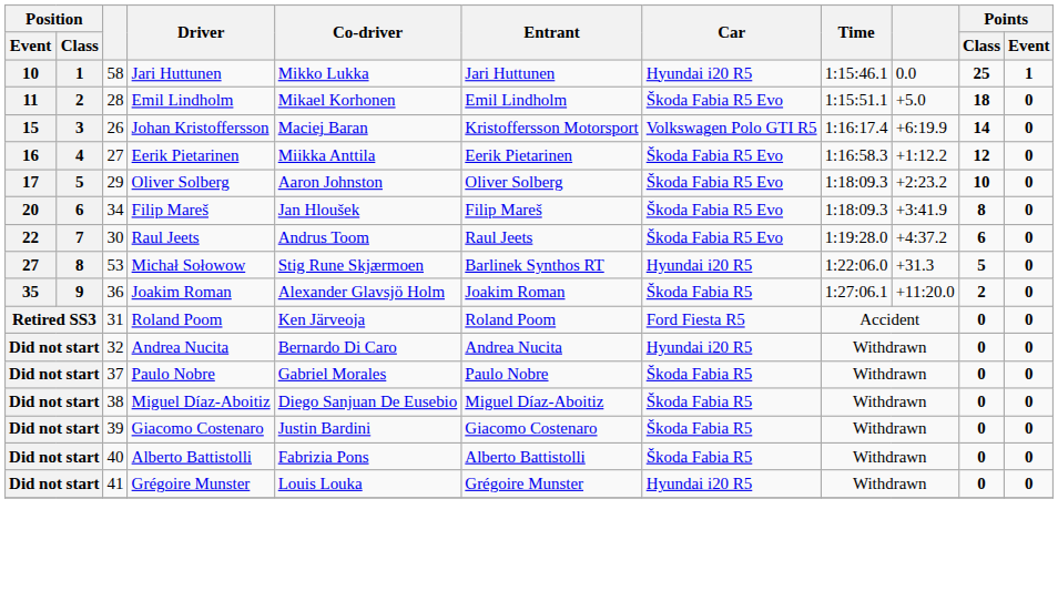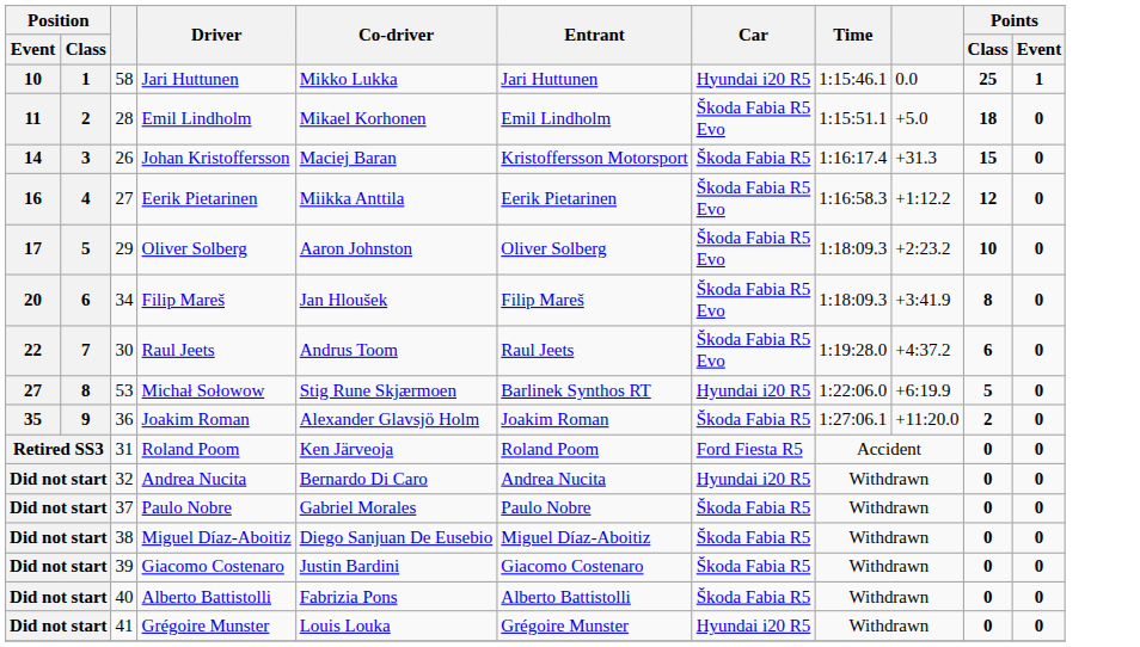 <table class="wikitable" width=85% style="font-size: 85%;">
 <tr>
 <th colspan="2">Position</th>
 <th rowspan="2"></th>
 <th rowspan="2">Driver</th>
 <th rowspan="2">Co-driver</th>
 <th rowspan="2">Entrant</th>
 <th rowspan="2">Car</th>
 <th rowspan="2">Time</th>
 <th rowspan="2"></th>
 <th colspan="2">Points</th>
 </tr>
 <tr>
 <th>Event</th>
 <th>Class</th>
 <th>Class</th>
 <th>Event</th>
 </tr>
 <tr>
 <th>10</th>
 <th>1</th>
 <td align="center">58</td>
 <td><a href='#'>Jari Huttunen</a></td>
 <td><a href='#'>Mikko Lukka</a></td>
 <td><a href='#'>Jari Huttunen</a></td>
 <td><a href='#'>Hyundai i20 R5</a></td>
 <td>1:15:46.1</td>
 <td>0.0</td>
 <td align="center"><strong>25</strong></td>
 <td align="center"><strong>1</strong></td>
 </tr>
 <tr>
 <th>11</th>
 <th>2</th>
 <td align="center">28</td>
 <td><a href='#'>Emil Lindholm</a></td>
 <td><a href='#'>Mikael Korhonen</a></td>
 <td><a href='#'>Emil Lindholm</a></td>
 <td><a href='#'>Škoda Fabia R5 Evo</a></td>
 <td>1:15:51.1</td>
 <td>+5.0</td>
 <td align="center"><strong>18</strong></td>
 <td align="center"><strong>0</strong></td>
 </tr>
 <tr>
-<th>15</th>
+<th>14</th>
 <th>3</th>
 <td align="center">26</td>
 <td nowrap><a href='#'>Johan Kristoffersson</a></td>
 <td><a href='#'>Maciej Baran</a></td>
 <td nowrap><a href='#'>Kristoffersson Motorsport</a></td>
-<td nowrap><a href='#'>Volkswagen Polo GTI R5</a></td>
+<td nowrap><a href='#'>Škoda Fabia R5</a></td>
 <td>1:16:17.4</td>
-<td>+6:19.9</td>
-<td align="center"><strong>14</strong></td>
+<td>+31.3</td>
+<td align="center"><strong>15</strong></td>
 <td align="center"><strong>0</strong></td>
 </tr>
 <tr>
 <th>16</th>
 <th>4</th>
 <td align="center">27</td>
 <td><a href='#'>Eerik Pietarinen</a></td>
 <td><a href='#'>Miikka Anttila</a></td>
 <td><a href='#'>Eerik Pietarinen</a></td>
 <td><a href='#'>Škoda Fabia R5 Evo</a></td>
 <td>1:16:58.3</td>
 <td>+1:12.2</td>
 <td align="center"><strong>12</strong></td>
 <td align="center"><strong>0</strong></td>
 </tr>
 <tr>
 <th>17</th>
 <th>5</th>
 <td align="center">29</td>
 <td><a href='#'>Oliver Solberg</a></td>
 <td><a href='#'>Aaron Johnston</a></td>
 <td><a href='#'>Oliver Solberg</a></td>
 <td><a href='#'>Škoda Fabia R5 Evo</a></td>
 <td>1:18:09.3</td>
 <td>+2:23.2</td>
 <td align="center"><strong>10</strong></td>
 <td align="center"><strong>0</strong></td>
 </tr>
 <tr>
 <th>20</th>
 <th>6</th>
 <td align="center">34</td>
 <td><a href='#'>Filip Mareš</a></td>
 <td><a href='#'>Jan Hloušek</a></td>
 <td><a href='#'>Filip Mareš</a></td>
 <td><a href='#'>Škoda Fabia R5 Evo</a></td>
 <td>1:18:09.3</td>
 <td>+3:41.9</td>
 <td align="center"><strong>8</strong></td>
 <td align="center"><strong>0</strong></td>
 </tr>
 <tr>
 <th>22</th>
 <th>7</th>
 <td align="center">30</td>
 <td><a href='#'>Raul Jeets</a></td>
 <td><a href='#'>Andrus Toom</a></td>
 <td><a href='#'>Raul Jeets</a></td>
 <td><a href='#'>Škoda Fabia R5 Evo</a></td>
 <td>1:19:28.0</td>
 <td>+4:37.2</td>
 <td align="center"><strong>6</strong></td>
 <td align="center"><strong>0</strong></td>
 </tr>
 <tr>
 <th>27</th>
 <th>8</th>
 <td align="center">53</td>
 <td><a href='#'>Michał Sołowow</a></td>
 <td><a href='#'>Stig Rune Skjærmoen</a></td>
 <td><a href='#'>Barlinek Synthos RT</a></td>
 <td><a href='#'>Hyundai i20 R5</a></td>
 <td>1:22:06.0</td>
-<td>+31.3</td>
+<td>+6:19.9</td>
 <td align="center"><strong>5</strong></td>
 <td align="center"><strong>0</strong></td>
 </tr>
 <tr>
 <th>35</th>
 <th>9</th>
 <td align="center">36</td>
 <td><a href='#'>Joakim Roman</a></td>
 <td><a href='#'>Alexander Glavsjö Holm</a></td>
 <td><a href='#'>Joakim Roman</a></td>
 <td><a href='#'>Škoda Fabia R5</a></td>
 <td>1:27:06.1</td>
 <td>+11:20.0</td>
 <td align="center"><strong>2</strong></td>
 <td align="center"><strong>0</strong></td>
 </tr>
 <tr>
 <th colspan="2">Retired SS3</th>
 <td align="center">31</td>
 <td><a href='#'>Roland Poom</a></td>
 <td><a href='#'>Ken Järveoja</a></td>
 <td><a href='#'>Roland Poom</a></td>
 <td><a href='#'>Ford Fiesta R5</a></td>
 <td align="center" colspan="2">Accident</td>
 <td align="center"><strong>0</strong></td>
 <td align="center"><strong>0</strong></td>
 </tr>
 <tr>
 <th colspan="2">Did not start</th>
 <td align="center">32</td>
 <td><a href='#'>Andrea Nucita</a></td>
 <td><a href='#'>Bernardo Di Caro</a></td>
 <td><a href='#'>Andrea Nucita</a></td>
 <td><a href='#'>Hyundai i20 R5</a></td>
 <td align="center" colspan="2">Withdrawn</td>
 <td align="center"><strong>0</strong></td>
 <td align="center"><strong>0</strong></td>
 </tr>
 <tr>
 <th colspan="2">Did not start</th>
 <td align="center">37</td>
 <td><a href='#'>Paulo Nobre</a></td>
 <td><a href='#'>Gabriel Morales</a></td>
 <td><a href='#'>Paulo Nobre</a></td>
 <td nowrap><a href='#'>Škoda Fabia R5</a></td>
 <td align="center" colspan="2">Withdrawn</td>
 <td align="center"><strong>0</strong></td>
 <td align="center"><strong>0</strong></td>
 </tr>
 <tr>
 <th colspan="2">Did not start</th>
 <td align="center">38</td>
 <td nowrap><a href='#'>Miguel Díaz-Aboitiz</a></td>
 <td nowrap><a href='#'>Diego Sanjuan De Eusebio</a></td>
 <td nowrap><a href='#'>Miguel Díaz-Aboitiz</a></td>
 <td><a href='#'>Škoda Fabia R5</a></td>
 <td align="center" colspan="2">Withdrawn</td>
 <td align="center"><strong>0</strong></td>
 <td align="center"><strong>0</strong></td>
 </tr>
 <tr>
 <th colspan="2">Did not start</th>
 <td align="center">39</td>
 <td nowrap><a href='#'>Giacomo Costenaro</a></td>
 <td><a href='#'>Justin Bardini</a></td>
 <td nowrap><a href='#'>Giacomo Costenaro</a></td>
 <td><a href='#'>Škoda Fabia R5</a></td>
 <td align="center" colspan="2">Withdrawn</td>
 <td align="center"><strong>0</strong></td>
 <td align="center"><strong>0</strong></td>
 </tr>
 <tr>
 <th colspan="2">Did not start</th>
 <td align="center">40</td>
 <td><a href='#'>Alberto Battistolli</a></td>
 <td><a href='#'>Fabrizia Pons</a></td>
 <td><a href='#'>Alberto Battistolli</a></td>
 <td><a href='#'>Škoda Fabia R5</a></td>
 <td align="center" colspan="2">Withdrawn</td>
 <td align="center"><strong>0</strong></td>
 <td align="center"><strong>0</strong></td>
 </tr>
 <tr>
 <th colspan="2" nowrap>Did not start</th>
 <td align="center">41</td>
 <td><a href='#'>Grégoire Munster</a></td>
 <td><a href='#'>Louis Louka</a></td>
 <td><a href='#'>Grégoire Munster</a></td>
 <td><a href='#'>Hyundai i20 R5</a></td>
 <td align="center" colspan="2">Withdrawn</td>
 <td align="center"><strong>0</strong></td>
 <td align="center"><strong>0</strong></td>
 </tr>
 <tr>
 </tr>
 </table>
